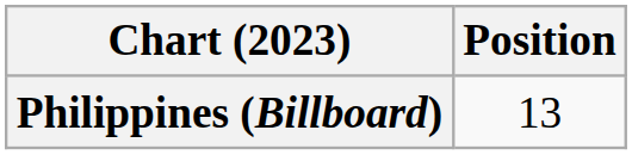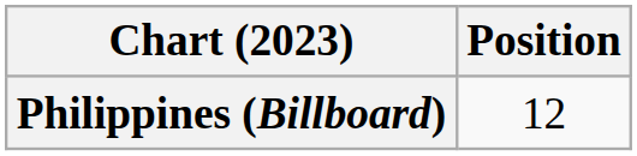 <table class="wikitable plainrowheaders" style="text-align:center">
 <tr>
 <th scope="col">Chart (2023)</th>
 <th scope="col">Position</th>
 </tr>
 <tr>
 <th scope="row">Philippines (<em>Billboard</em>)</th>
-<td>13</td>
+<td>12</td>
 </tr>
 </table>
